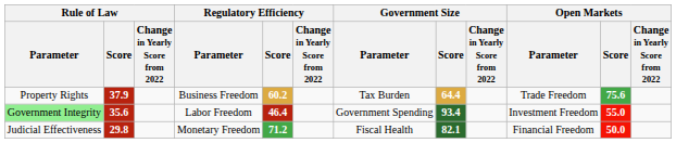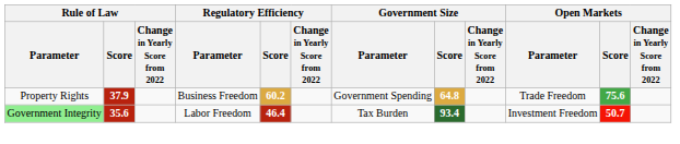 <table class="wikitable" style="text-align:center">
 <tr>
 <th colspan=3>Rule of Law</th>
 <th colspan=3>Regulatory Efficiency</th>
 <th colspan=3>Government Size</th>
 <th colspan=3>Open Markets</th>
 </tr>
 <tr>
 <th>Parameter</th>
 <th style="width:10px;">Score</th>
 <th style="width:10px;">Change <small> in Yearly Score from 2022</small></th>
 <th>Parameter</th>
 <th style="width:10px;">Score</th>
 <th style="width:10px;">Change <small> in Yearly Score from 2022</small></th>
 <th>Parameter</th>
 <th style="width:10px;">Score</th>
 <th style="width:10px;">Change <small> in Yearly Score from 2022</small></th>
 <th>Parameter</th>
 <th style="width:10px;">Score</th>
 <th style="width:10px;">Change <small> in Yearly Score from 2022</small></th>
 </tr>
 <tr>
 <td>Property Rights</td>
 <th style="text-align:center; background:#b8220e; color:white;">37.9</th>
 <td></td>
 <td>Business Freedom</td>
 <th style="text-align:center; background:#dcaa41; color:white;">60.2</th>
 <td></td>
-<td>Tax Burden</td>
-<th style="text-align:center; background:#dcaa41; color:white;">64.4</th>
+<td>Government Spending</td>
+<th style="text-align:center; background:#dcaa41; color:white;">64.8</th>
 <td></td>
 <td>Trade Freedom</td>
 <th style="text-align:center; background:#43a847; color:white;">75.6</th>
 <td></td>
 </tr>
 <tr>
 <td style="background: lightgreen;">Government Integrity</td>
 <th style="text-align:center; background:#b8220e; color:white;">35.6</th>
 <td></td>
 <td>Labor Freedom</td>
 <th style="text-align:center; background:#b8220e; color:white;">46.4</th>
 <td></td>
-<td>Government Spending</td>
+<td>Tax Burden</td>
 <th style="text-align:center; background:#2b6b2e; color:white;">93.4</th>
 <td></td>
 <td>Investment Freedom</td>
-<th style="text-align:center; background:#f51405; color:white;">55.0</th>
-<td></td>
-</tr>
-<tr>
-<td>Judicial Effectiveness</td>
-<th style="text-align:center; background:#b8220e; color:white;">29.8</th>
-<td></td>
-<td>Monetary Freedom</td>
-<th style="text-align:center; background:#43a847; color:white;">71.2</th>
-<td></td>
-<td>Fiscal Health</td>
-<th style="text-align:center; background:#2b6b2e; color:white;">82.1</th>
-<td></td>
-<td>Financial Freedom</td>
-<th style="text-align:center; background:#f51405; color:white;">50.0</th>
+<th style="text-align:center; background:#f51405; color:white;">50.7</th>
 <td></td>
 </tr>
 </table>
